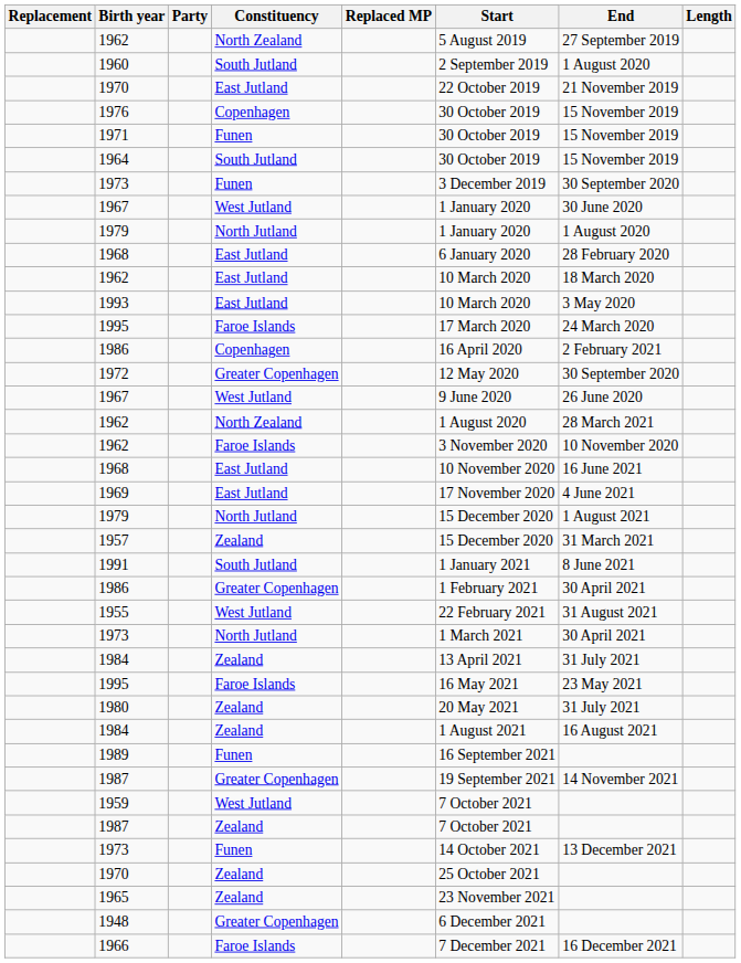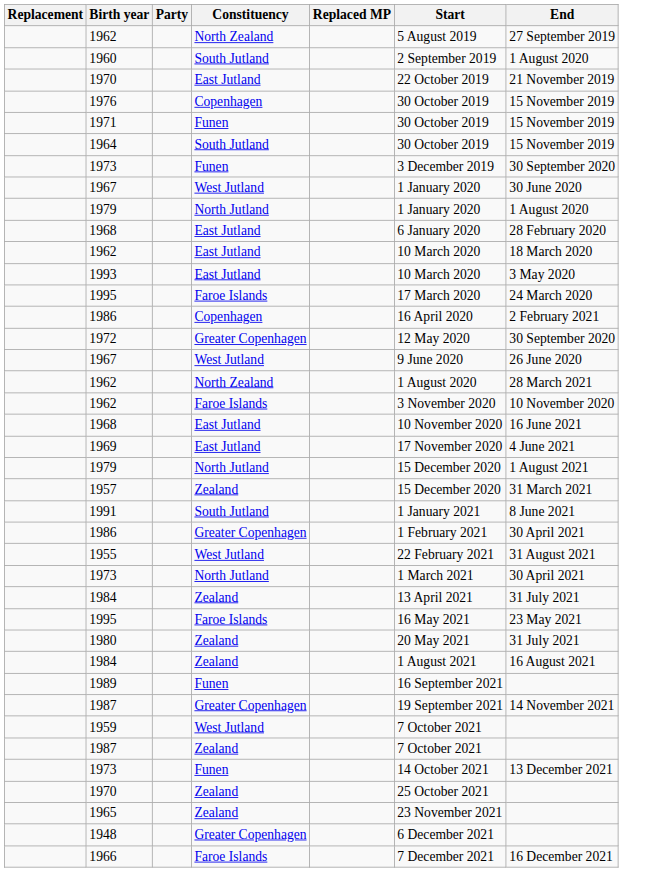 <table class="wikitable sortable">
 <tr>
 <th>Replacement</th>
 <th>Birth year</th>
 <th>Party</th>
 <th>Constituency</th>
 <th>Replaced MP</th>
 <th>Start</th>
 <th>End</th>
-<th>Length</th>
 </tr>
 <tr>
 <td></td>
 <td>1962</td>
 <td data-sort-value="C" style="text-align: left;"></td>
 <td><a href='#'>North Zealand</a></td>
 <td></td>
 <td>5 August 2019</td>
 <td>27 September 2019</td>
-<td></td>
 </tr>
 <tr>
 <td></td>
 <td>1960</td>
 <td data-sort-value="B" style="text-align: left;"></td>
 <td><a href='#'>South Jutland</a></td>
 <td></td>
 <td>2 September 2019</td>
 <td>1 August 2020</td>
-<td></td>
 </tr>
 <tr>
 <td></td>
 <td>1970</td>
 <td data-sort-value="ZB" style="text-align: left;"></td>
 <td><a href='#'>East Jutland</a></td>
 <td></td>
 <td>22 October 2019</td>
 <td>21 November 2019</td>
-<td></td>
 </tr>
 <tr>
 <td></td>
 <td>1976</td>
 <td data-sort-value="F" style="text-align: left;"></td>
 <td><a href='#'>Copenhagen</a></td>
 <td></td>
 <td>30 October 2019</td>
 <td>15 November 2019</td>
-<td></td>
 </tr>
 <tr>
 <td></td>
 <td>1971</td>
 <td data-sort-value="O" style="text-align: left;"></td>
 <td><a href='#'>Funen</a></td>
 <td></td>
 <td>30 October 2019</td>
 <td>15 November 2019</td>
-<td></td>
 </tr>
 <tr>
 <td></td>
 <td>1964</td>
 <td data-sort-value="O" style="text-align: left;"></td>
 <td><a href='#'>South Jutland</a></td>
 <td></td>
 <td>30 October 2019</td>
 <td>15 November 2019</td>
-<td></td>
 </tr>
 <tr>
 <td></td>
 <td>1973</td>
 <td data-sort-value="O" style="text-align: left;"></td>
 <td><a href='#'>Funen</a></td>
 <td></td>
 <td>3 December 2019</td>
 <td>30 September 2020</td>
-<td></td>
 </tr>
 <tr>
 <td></td>
 <td>1967</td>
 <td data-sort-value="V" style="text-align: left;"></td>
 <td><a href='#'>West Jutland</a></td>
 <td></td>
 <td>1 January 2020</td>
 <td>30 June 2020</td>
-<td></td>
 </tr>
 <tr>
 <td></td>
 <td>1979</td>
 <td data-sort-value="F" style="text-align: left;"></td>
 <td><a href='#'>North Jutland</a></td>
 <td></td>
 <td>1 January 2020</td>
 <td>1 August 2020</td>
-<td></td>
 </tr>
 <tr>
 <td></td>
 <td>1968</td>
 <td data-sort-value="A" style="text-align: left;"></td>
 <td><a href='#'>East Jutland</a></td>
 <td></td>
 <td>6 January 2020</td>
 <td>28 February 2020</td>
-<td></td>
 </tr>
 <tr>
 <td></td>
 <td>1962</td>
 <td data-sort-value="V" style="text-align: left;"></td>
 <td><a href='#'>East Jutland</a></td>
 <td></td>
 <td>10 March 2020</td>
 <td>18 March 2020</td>
-<td></td>
 </tr>
 <tr>
 <td></td>
 <td>1993</td>
 <td data-sort-value="F" style="text-align: left;"></td>
 <td><a href='#'>East Jutland</a></td>
 <td></td>
 <td>10 March 2020</td>
 <td>3 May 2020</td>
-<td></td>
 </tr>
 <tr>
 <td></td>
 <td>1995</td>
 <td data-sort-value="JF" style="text-align: left;"></td>
 <td><a href='#'>Faroe Islands</a></td>
 <td></td>
 <td>17 March 2020</td>
 <td>24 March 2020</td>
-<td></td>
 </tr>
 <tr>
 <td></td>
 <td>1986</td>
 <td data-sort-value="B" style="text-align: left;"></td>
 <td><a href='#'>Copenhagen</a></td>
 <td></td>
 <td>16 April 2020</td>
 <td>2 February 2021</td>
-<td></td>
 </tr>
 <tr>
 <td></td>
 <td>1972</td>
 <td data-sort-value="C" style="text-align: left;"></td>
 <td><a href='#'>Greater Copenhagen</a></td>
 <td></td>
 <td>12 May 2020</td>
 <td>30 September 2020</td>
-<td></td>
 </tr>
 <tr>
 <td></td>
 <td>1967</td>
 <td data-sort-value="O" style="text-align: left;"></td>
 <td><a href='#'>West Jutland</a></td>
 <td></td>
 <td>9 June 2020</td>
 <td>26 June 2020</td>
-<td></td>
 </tr>
 <tr>
 <td></td>
 <td>1962</td>
 <td data-sort-value="C" style="text-align: left;"></td>
 <td><a href='#'>North Zealand</a></td>
 <td></td>
 <td>1 August 2020</td>
 <td>28 March 2021</td>
-<td></td>
 </tr>
 <tr>
 <td></td>
 <td>1962</td>
 <td data-sort-value="SP" style="text-align: left;"></td>
 <td><a href='#'>Faroe Islands</a></td>
 <td></td>
 <td>3 November 2020</td>
 <td>10 November 2020</td>
-<td></td>
 </tr>
 <tr>
 <td></td>
 <td>1968</td>
 <td data-sort-value="B" style="text-align: left;"></td>
 <td><a href='#'>East Jutland</a></td>
 <td></td>
 <td>10 November 2020</td>
 <td>16 June 2021</td>
-<td></td>
 </tr>
 <tr>
 <td></td>
 <td>1969</td>
 <td data-sort-value="B" style="text-align: left;"></td>
 <td><a href='#'>East Jutland</a></td>
 <td></td>
 <td>17 November 2020</td>
 <td>4 June 2021</td>
-<td></td>
 </tr>
 <tr>
 <td></td>
 <td>1979</td>
 <td data-sort-value="F" style="text-align: left;"></td>
 <td><a href='#'>North Jutland</a></td>
 <td></td>
 <td>15 December 2020</td>
 <td>1 August 2021</td>
-<td></td>
 </tr>
 <tr>
 <td></td>
 <td>1957</td>
 <td data-sort-value="ZA" style="text-align: left;"></td>
 <td><a href='#'>Zealand</a></td>
 <td></td>
 <td>15 December 2020</td>
 <td>31 March 2021</td>
-<td></td>
 </tr>
 <tr>
 <td></td>
 <td>1991</td>
 <td data-sort-value="ZA" style="text-align: left;"></td>
 <td><a href='#'>South Jutland</a></td>
 <td></td>
 <td>1 January 2021</td>
 <td>8 June 2021</td>
-<td></td>
 </tr>
 <tr>
 <td></td>
 <td>1986</td>
 <td data-sort-value="C" style="text-align: left;"></td>
 <td><a href='#'>Greater Copenhagen</a></td>
 <td></td>
 <td>1 February 2021</td>
 <td>30 April 2021</td>
-<td></td>
 </tr>
 <tr>
 <td></td>
 <td>1955</td>
 <td data-sort-value="A" style="text-align: left;"></td>
 <td><a href='#'>West Jutland</a></td>
 <td></td>
 <td>22 February 2021</td>
 <td>31 August 2021</td>
-<td></td>
 </tr>
 <tr>
 <td></td>
 <td>1973</td>
 <td data-sort-value="V" style="text-align: left;"></td>
 <td><a href='#'>North Jutland</a></td>
 <td></td>
 <td>1 March 2021</td>
 <td>30 April 2021</td>
-<td></td>
 </tr>
 <tr>
 <td></td>
 <td>1984</td>
 <td data-sort-value="C" style="text-align: left;"></td>
 <td><a href='#'>Zealand</a></td>
 <td></td>
 <td>13 April 2021</td>
 <td>31 July 2021</td>
-<td></td>
 </tr>
 <tr>
 <td></td>
 <td>1995</td>
 <td data-sort-value="JF" style="text-align: left;"></td>
 <td><a href='#'>Faroe Islands</a></td>
 <td></td>
 <td>16 May 2021</td>
 <td>23 May 2021</td>
-<td></td>
 </tr>
 <tr>
 <td></td>
 <td>1980</td>
 <td data-sort-value="C" style="text-align: left;"></td>
 <td><a href='#'>Zealand</a></td>
 <td></td>
 <td>20 May 2021</td>
 <td>31 July 2021</td>
-<td></td>
 </tr>
 <tr>
 <td></td>
 <td>1984</td>
 <td data-sort-value="C" style="text-align: left;"></td>
 <td><a href='#'>Zealand</a></td>
 <td></td>
 <td>1 August 2021</td>
 <td>16 August 2021</td>
-<td></td>
 </tr>
 <tr>
 <td></td>
 <td>1989</td>
 <td data-sort-value="A" style="text-align: left;"></td>
 <td><a href='#'>Funen</a></td>
 <td></td>
 <td>16 September 2021</td>
-<td></td>
 <td></td>
 </tr>
 <tr>
 <td></td>
 <td>1987</td>
 <td data-sort-value="A" style="text-align: left;"></td>
 <td><a href='#'>Greater Copenhagen</a></td>
 <td></td>
 <td>19 September 2021</td>
 <td>14 November 2021</td>
-<td></td>
 </tr>
 <tr>
 <td></td>
 <td>1959</td>
 <td data-sort-value="F" style="text-align: left;"></td>
 <td><a href='#'>West Jutland</a></td>
 <td></td>
 <td>7 October 2021</td>
-<td></td>
 <td></td>
 </tr>
 <tr>
 <td></td>
 <td>1987</td>
 <td data-sort-value="A" style="text-align: left;"></td>
 <td><a href='#'>Zealand</a></td>
 <td></td>
 <td>7 October 2021</td>
 <td></td>
-<td></td>
 </tr>
 <tr>
 <td></td>
 <td>1973</td>
 <td data-sort-value="V" style="text-align: left;"></td>
 <td><a href='#'>Funen</a></td>
 <td></td>
 <td>14 October 2021</td>
 <td>13 December 2021</td>
-<td></td>
 </tr>
 <tr>
 <td></td>
 <td>1970</td>
 <td data-sort-value="A" style="text-align: left;"></td>
 <td><a href='#'>Zealand</a></td>
 <td></td>
 <td>25 October 2021</td>
-<td></td>
 <td></td>
 </tr>
 <tr>
 <td></td>
 <td>1965</td>
 <td data-sort-value="F" style="text-align: left;"></td>
 <td><a href='#'>Zealand</a></td>
 <td></td>
 <td>23 November 2021</td>
 <td></td>
-<td></td>
 </tr>
 <tr>
 <td></td>
 <td>1948</td>
 <td data-sort-value="B" style="text-align: left;"></td>
 <td><a href='#'>Greater Copenhagen</a></td>
 <td></td>
 <td>6 December 2021</td>
-<td></td>
 <td></td>
 </tr>
 <tr>
 <td></td>
 <td>1966</td>
 <td data-sort-value="SP" style="text-align: left;"></td>
 <td><a href='#'>Faroe Islands</a></td>
 <td></td>
 <td>7 December 2021</td>
 <td>16 December 2021</td>
-<td></td>
 </tr>
 </table>
